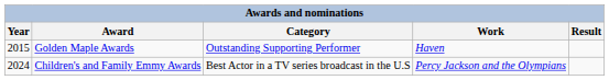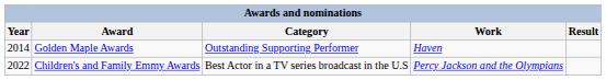 <table class="wikitable sortable">
 <tr style="text-align:center;">
 <th colspan=5 style="background:#B0C4DE;">Awards and nominations</th>
 </tr>
 <tr style="text-align:center;">
 <th style="background:ccc;">Year</th>
 <th style="background:ccc;">Award</th>
 <th style="background:ccc;">Category</th>
 <th style="background:ccc;">Work</th>
 <th style="background:ccc;">Result</th>
 </tr>
 <tr>
-<td>2015</td>
+<td>2014</td>
 <td><a href='#'>Golden Maple Awards</a></td>
 <td><a href='#'>Outstanding Supporting Performer</a></td>
 <td><em><a href='#'>Haven</a></em></td>
 <td></td>
 </tr>
 <tr>
-<td>2024</td>
+<td>2022</td>
 <td><a href='#'>Children's and Family Emmy Awards</a></td>
 <td>Best Actor in a TV series broadcast in the U.S</td>
 <td><em><a href='#'>Percy Jackson and the Olympians</a></em></td>
 <td></td>
 </tr>
 </table>
